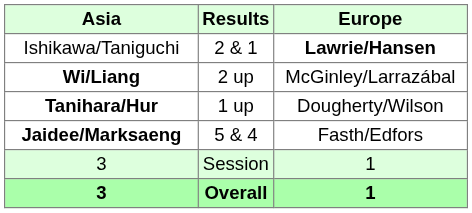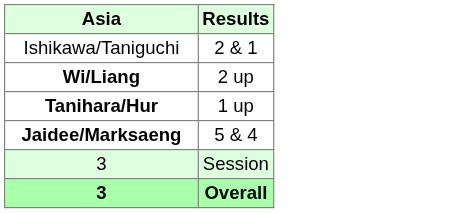 <table border="1" cellpadding="3" style="border-collapse:collapse; text-align:center;">
 <tr style="background:#ddffdd;">
 <th width=160>Asia</th>
 <th>Results</th>
-<th width=160>Europe</th>
 </tr>
 <tr>
 <td>Ishikawa/Taniguchi</td>
 <td>2 & 1</td>
-<td><strong>Lawrie/Hansen</strong></td>
 </tr>
 <tr>
 <td><strong>Wi/Liang</strong></td>
 <td>2 up</td>
-<td>McGinley/Larrazábal</td>
 </tr>
 <tr>
 <td><strong>Tanihara/Hur</strong></td>
 <td>1 up</td>
-<td>Dougherty/Wilson</td>
 </tr>
 <tr>
 <td><strong>Jaidee/Marksaeng</strong></td>
 <td>5 & 4</td>
-<td>Fasth/Edfors</td>
 </tr>
 <tr style="background:#ddffdd;">
 <td>3</td>
 <td>Session</td>
-<td>1</td>
 </tr>
 <tr style="background:#aaffaa;">
 <th>3</th>
 <th>Overall</th>
-<th>1</th>
 </tr>
 </table>
